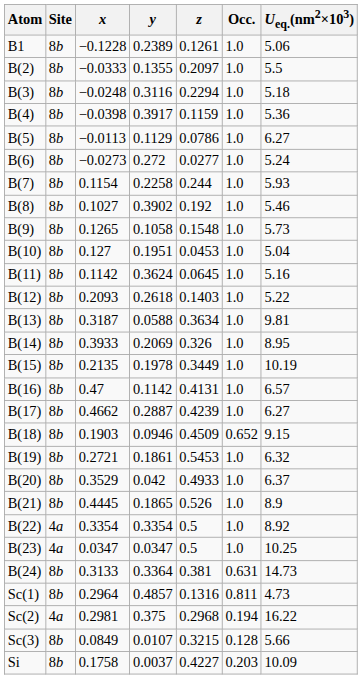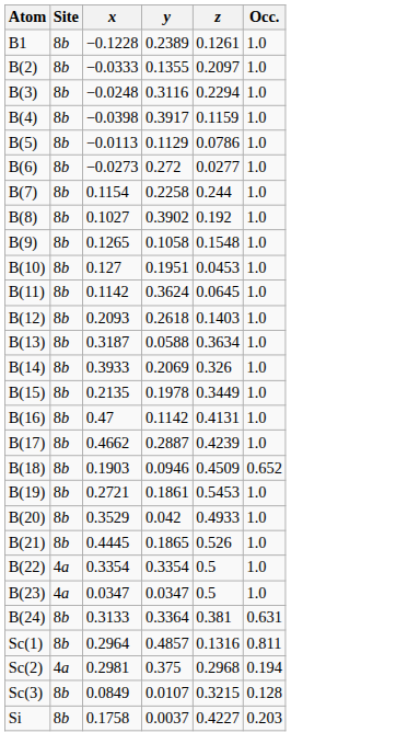 <table class="wikitable">
 <tr>
 <th>Atom</th>
 <th>Site</th>
 <th><em>x</em></th>
 <th><em>y</em></th>
 <th><em>z</em></th>
 <th>Occ.</th>
-<th><em>U</em><sub>eq.</sub>(nm<sup>2</sup>×10<sup>3</sup>)</th>
 </tr>
 <tr>
 <td>B1</td>
 <td>8<em>b</em></td>
 <td>−0.1228</td>
 <td>0.2389</td>
 <td>0.1261</td>
 <td>1.0</td>
-<td>5.06</td>
 </tr>
 <tr>
 <td>B(2)</td>
 <td>8<em>b</em></td>
 <td>−0.0333</td>
 <td>0.1355</td>
 <td>0.2097</td>
 <td>1.0</td>
-<td>5.5</td>
 </tr>
 <tr>
 <td>B(3)</td>
 <td>8<em>b</em></td>
 <td>−0.0248</td>
 <td>0.3116</td>
 <td>0.2294</td>
 <td>1.0</td>
-<td>5.18</td>
 </tr>
 <tr>
 <td>B(4)</td>
 <td>8<em>b</em></td>
 <td>−0.0398</td>
 <td>0.3917</td>
 <td>0.1159</td>
 <td>1.0</td>
-<td>5.36</td>
 </tr>
 <tr>
 <td>B(5)</td>
 <td>8<em>b</em></td>
 <td>−0.0113</td>
 <td>0.1129</td>
 <td>0.0786</td>
 <td>1.0</td>
-<td>6.27</td>
 </tr>
 <tr>
 <td>B(6)</td>
 <td>8<em>b</em></td>
 <td>−0.0273</td>
 <td>0.272</td>
 <td>0.0277</td>
 <td>1.0</td>
-<td>5.24</td>
 </tr>
 <tr>
 <td>B(7)</td>
 <td>8<em>b</em></td>
 <td>0.1154</td>
 <td>0.2258</td>
 <td>0.244</td>
 <td>1.0</td>
-<td>5.93</td>
 </tr>
 <tr>
 <td>B(8)</td>
 <td>8<em>b</em></td>
 <td>0.1027</td>
 <td>0.3902</td>
 <td>0.192</td>
 <td>1.0</td>
-<td>5.46</td>
 </tr>
 <tr>
 <td>B(9)</td>
 <td>8<em>b</em></td>
 <td>0.1265</td>
 <td>0.1058</td>
 <td>0.1548</td>
 <td>1.0</td>
-<td>5.73</td>
 </tr>
 <tr>
 <td>B(10)</td>
 <td>8<em>b</em></td>
 <td>0.127</td>
 <td>0.1951</td>
 <td>0.0453</td>
 <td>1.0</td>
-<td>5.04</td>
 </tr>
 <tr>
 <td>B(11)</td>
 <td>8<em>b</em></td>
 <td>0.1142</td>
 <td>0.3624</td>
 <td>0.0645</td>
 <td>1.0</td>
-<td>5.16</td>
 </tr>
 <tr>
 <td>B(12)</td>
 <td>8<em>b</em></td>
 <td>0.2093</td>
 <td>0.2618</td>
 <td>0.1403</td>
 <td>1.0</td>
-<td>5.22</td>
 </tr>
 <tr>
 <td>B(13)</td>
 <td>8<em>b</em></td>
 <td>0.3187</td>
 <td>0.0588</td>
 <td>0.3634</td>
 <td>1.0</td>
-<td>9.81</td>
 </tr>
 <tr>
 <td>B(14)</td>
 <td>8<em>b</em></td>
 <td>0.3933</td>
 <td>0.2069</td>
 <td>0.326</td>
 <td>1.0</td>
-<td>8.95</td>
 </tr>
 <tr>
 <td>B(15)</td>
 <td>8<em>b</em></td>
 <td>0.2135</td>
 <td>0.1978</td>
 <td>0.3449</td>
 <td>1.0</td>
-<td>10.19</td>
 </tr>
 <tr>
 <td>B(16)</td>
 <td>8<em>b</em></td>
 <td>0.47</td>
 <td>0.1142</td>
 <td>0.4131</td>
 <td>1.0</td>
-<td>6.57</td>
 </tr>
 <tr>
 <td>B(17)</td>
 <td>8<em>b</em></td>
 <td>0.4662</td>
 <td>0.2887</td>
 <td>0.4239</td>
 <td>1.0</td>
-<td>6.27</td>
 </tr>
 <tr>
 <td>B(18)</td>
 <td>8<em>b</em></td>
 <td>0.1903</td>
 <td>0.0946</td>
 <td>0.4509</td>
 <td>0.652</td>
-<td>9.15</td>
 </tr>
 <tr>
 <td>B(19)</td>
 <td>8<em>b</em></td>
 <td>0.2721</td>
 <td>0.1861</td>
 <td>0.5453</td>
 <td>1.0</td>
-<td>6.32</td>
 </tr>
 <tr>
 <td>B(20)</td>
 <td>8<em>b</em></td>
 <td>0.3529</td>
 <td>0.042</td>
 <td>0.4933</td>
 <td>1.0</td>
-<td>6.37</td>
 </tr>
 <tr>
 <td>B(21)</td>
 <td>8<em>b</em></td>
 <td>0.4445</td>
 <td>0.1865</td>
 <td>0.526</td>
 <td>1.0</td>
-<td>8.9</td>
 </tr>
 <tr>
 <td>B(22)</td>
 <td>4<em>a</em></td>
 <td>0.3354</td>
 <td>0.3354</td>
 <td>0.5</td>
 <td>1.0</td>
-<td>8.92</td>
 </tr>
 <tr>
 <td>B(23)</td>
 <td>4<em>a</em></td>
 <td>0.0347</td>
 <td>0.0347</td>
 <td>0.5</td>
 <td>1.0</td>
-<td>10.25</td>
 </tr>
 <tr>
 <td>B(24)</td>
 <td>8<em>b</em></td>
 <td>0.3133</td>
 <td>0.3364</td>
 <td>0.381</td>
 <td>0.631</td>
-<td>14.73</td>
 </tr>
 <tr>
 <td>Sc(1)</td>
 <td>8<em>b</em></td>
 <td>0.2964</td>
 <td>0.4857</td>
 <td>0.1316</td>
 <td>0.811</td>
-<td>4.73</td>
 </tr>
 <tr>
 <td>Sc(2)</td>
 <td>4<em>a</em></td>
 <td>0.2981</td>
 <td>0.375</td>
 <td>0.2968</td>
 <td>0.194</td>
-<td>16.22</td>
 </tr>
 <tr>
 <td>Sc(3)</td>
 <td>8<em>b</em></td>
 <td>0.0849</td>
 <td>0.0107</td>
 <td>0.3215</td>
 <td>0.128</td>
-<td>5.66</td>
 </tr>
 <tr>
 <td>Si</td>
 <td>8<em>b</em></td>
 <td>0.1758</td>
 <td>0.0037</td>
 <td>0.4227</td>
 <td>0.203</td>
-<td>10.09</td>
 </tr>
 </table>
